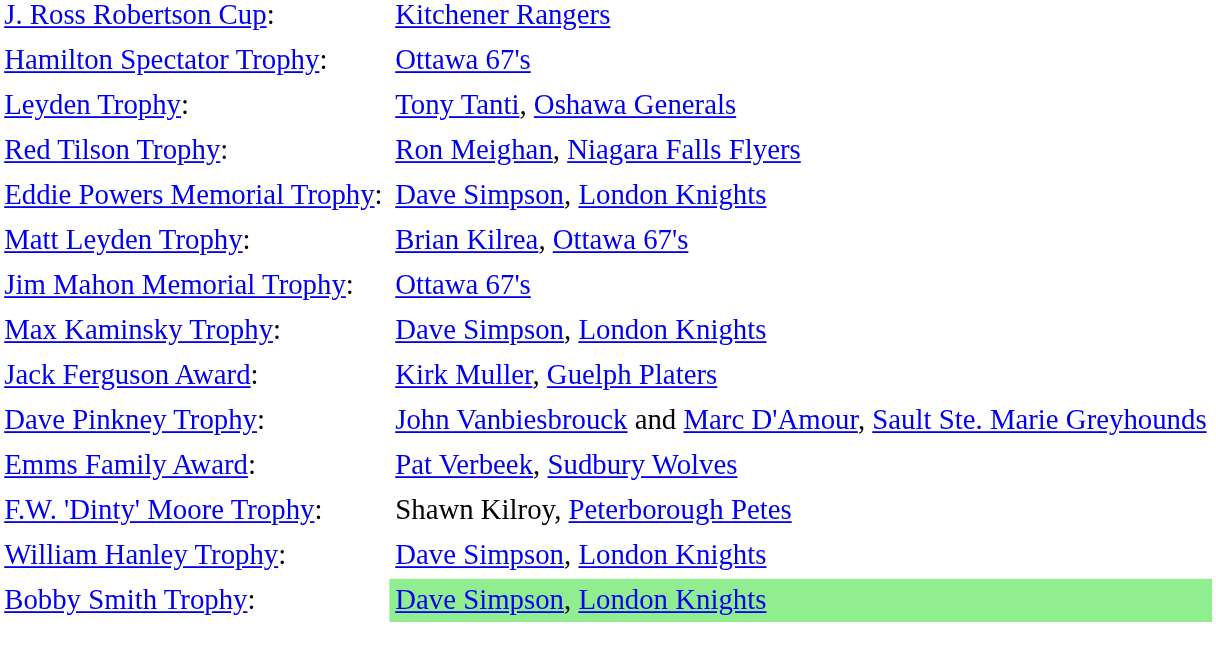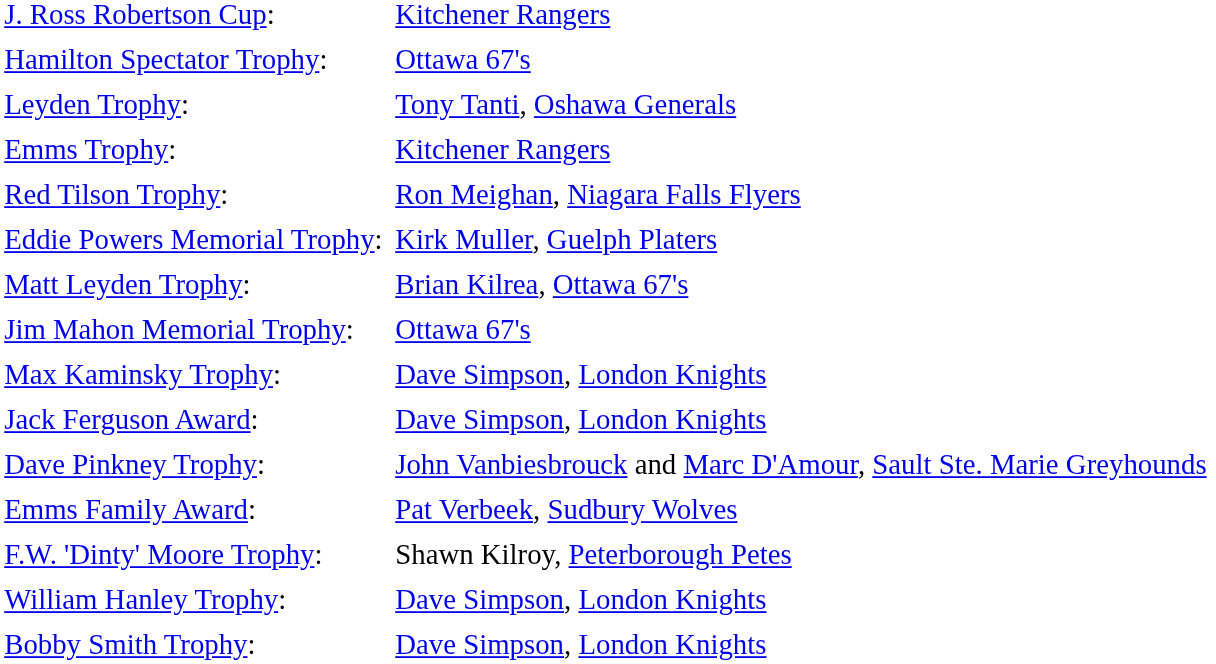 <table cellpadding="3" cellspacing="1">
 <tr>
 <td><a href='#'>J. Ross Robertson Cup</a>:</td>
 <td><a href='#'>Kitchener Rangers</a></td>
 </tr>
 <tr>
 <td><a href='#'>Hamilton Spectator Trophy</a>:</td>
 <td><a href='#'>Ottawa 67's</a></td>
 </tr>
 <tr>
 <td><a href='#'>Leyden Trophy</a>:</td>
 <td><a href='#'>Tony Tanti</a>, <a href='#'>Oshawa Generals</a></td>
 </tr>
 <tr>
+<td><a href='#'>Emms Trophy</a>:</td>
+<td><a href='#'>Kitchener Rangers</a></td>
+</tr>
+<tr>
 <td><a href='#'>Red Tilson Trophy</a>:</td>
 <td><a href='#'>Ron Meighan</a>, <a href='#'>Niagara Falls Flyers</a></td>
 </tr>
 <tr>
 <td><a href='#'>Eddie Powers Memorial Trophy</a>:</td>
-<td><a href='#'>Dave Simpson</a>, <a href='#'>London Knights</a></td>
+<td><a href='#'>Kirk Muller</a>, <a href='#'>Guelph Platers</a></td>
 </tr>
 <tr>
 <td><a href='#'>Matt Leyden Trophy</a>:</td>
 <td><a href='#'>Brian Kilrea</a>, <a href='#'>Ottawa 67's</a></td>
 </tr>
 <tr>
 <td><a href='#'>Jim Mahon Memorial Trophy</a>:</td>
 <td><a href='#'>Ottawa 67's</a></td>
 </tr>
 <tr>
 <td><a href='#'>Max Kaminsky Trophy</a>:</td>
 <td><a href='#'>Dave Simpson</a>, <a href='#'>London Knights</a></td>
 </tr>
 <tr>
 <td><a href='#'>Jack Ferguson Award</a>:</td>
-<td><a href='#'>Kirk Muller</a>, <a href='#'>Guelph Platers</a></td>
+<td><a href='#'>Dave Simpson</a>, <a href='#'>London Knights</a></td>
 </tr>
 <tr>
 <td><a href='#'>Dave Pinkney Trophy</a>:</td>
 <td><a href='#'>John Vanbiesbrouck</a> and <a href='#'>Marc D'Amour</a>, <a href='#'>Sault Ste. Marie Greyhounds</a></td>
 </tr>
 <tr>
 <td><a href='#'>Emms Family Award</a>:</td>
 <td><a href='#'>Pat Verbeek</a>, <a href='#'>Sudbury Wolves</a></td>
 </tr>
 <tr>
 <td><a href='#'>F.W. 'Dinty' Moore Trophy</a>:</td>
 <td>Shawn Kilroy, <a href='#'>Peterborough Petes</a></td>
 </tr>
 <tr>
 <td><a href='#'>William Hanley Trophy</a>:</td>
 <td><a href='#'>Dave Simpson</a>, <a href='#'>London Knights</a></td>
 </tr>
 <tr>
 <td><a href='#'>Bobby Smith Trophy</a>:</td>
-<td style="background: lightgreen;"><a href='#'>Dave Simpson</a>, <a href='#'>London Knights</a></td>
+<td><a href='#'>Dave Simpson</a>, <a href='#'>London Knights</a></td>
 </tr>
 </table>
